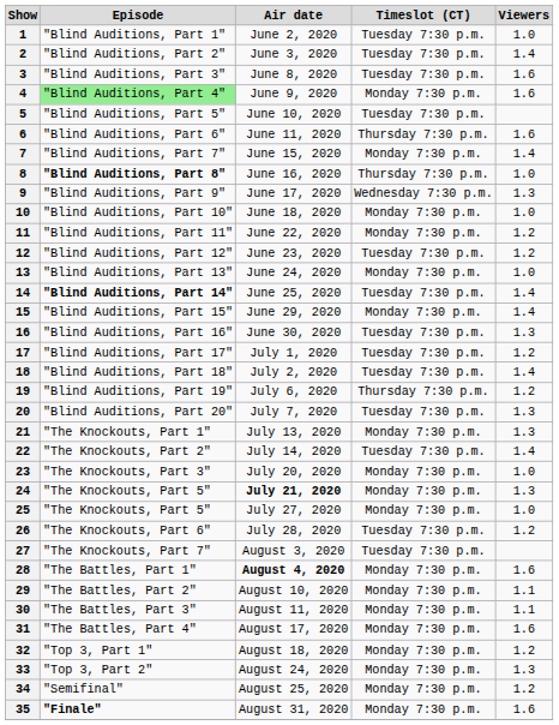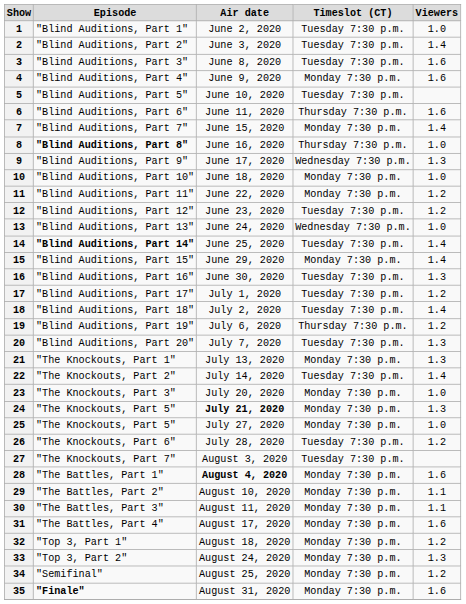 <table class="wikitable" style="text-align:center">
 <tr>
 <th style="background:#dcdcdc; color:black;">Show</th>
 <th style="background:#dcdcdc; color:black;">Episode</th>
 <th style="background:#dcdcdc; color:black;">Air date</th>
 <th style="background:#dcdcdc; color:black;">Timeslot (CT)</th>
 <th style="background:#dcdcdc; color:black;">Viewers<br></th>
 </tr>
 <tr>
 <th>1</th>
 <td style="text-align:left;">"Blind Auditions, Part 1"</td>
 <td>June 2, 2020</td>
 <td>Tuesday 7:30 p.m.</td>
 <td>1.0</td>
 </tr>
 <tr>
 <th>2</th>
 <td style="text-align:left;">"Blind Auditions, Part 2"</td>
 <td>June 3, 2020</td>
 <td>Tuesday 7:30 p.m.</td>
 <td>1.4</td>
 </tr>
 <tr>
 <th>3</th>
 <td style="text-align:left;">"Blind Auditions, Part 3"</td>
 <td>June 8, 2020</td>
 <td>Tuesday 7:30 p.m.</td>
 <td>1.6</td>
 </tr>
 <tr>
 <th>4</th>
-<td style="background: lightgreen; text-align:left;">"Blind Auditions, Part 4"</td>
+<td style="text-align:left;">"Blind Auditions, Part 4"</td>
 <td>June 9, 2020</td>
 <td>Monday 7:30 p.m.</td>
 <td>1.6</td>
 </tr>
 <tr>
 <th>5</th>
 <td style="text-align:left;">"Blind Auditions, Part 5"</td>
 <td>June 10, 2020</td>
 <td>Tuesday 7:30 p.m.</td>
 <td></td>
 </tr>
 <tr>
 <th>6</th>
 <td style="text-align:left;">"Blind Auditions, Part 6"</td>
 <td>June 11, 2020</td>
 <td>Thursday 7:30 p.m.</td>
 <td>1.6</td>
 </tr>
 <tr>
 <th>7</th>
 <td style="text-align:left;">"Blind Auditions, Part 7"</td>
 <td>June 15, 2020</td>
 <td>Monday 7:30 p.m.</td>
 <td>1.4</td>
 </tr>
 <tr>
 <th>8</th>
 <td style="text-align:left;"><strong>"Blind Auditions, Part 8"</strong></td>
 <td>June 16, 2020</td>
 <td>Thursday 7:30 p.m.</td>
 <td>1.0</td>
 </tr>
 <tr>
 <th>9</th>
 <td style="text-align:left;">"Blind Auditions, Part 9"</td>
 <td>June 17, 2020</td>
 <td>Wednesday 7:30 p.m.</td>
 <td>1.3</td>
 </tr>
 <tr>
 <th>10</th>
 <td style="text-align:left;">"Blind Auditions, Part 10"</td>
 <td>June 18, 2020</td>
 <td>Monday 7:30 p.m.</td>
 <td>1.0</td>
 </tr>
 <tr>
 <th>11</th>
 <td style="text-align:left;">"Blind Auditions, Part 11"</td>
 <td>June 22, 2020</td>
 <td>Monday 7:30 p.m.</td>
 <td>1.2</td>
 </tr>
 <tr>
 <th>12</th>
 <td style="text-align:left;">"Blind Auditions, Part 12"</td>
 <td>June 23, 2020</td>
 <td>Tuesday 7:30 p.m.</td>
 <td>1.2</td>
 </tr>
 <tr>
 <th>13</th>
 <td style="text-align:left;">"Blind Auditions, Part 13"</td>
 <td>June 24, 2020</td>
-<td>Monday 7:30 p.m.</td>
+<td>Wednesday 7:30 p.m.</td>
 <td>1.0</td>
 </tr>
 <tr>
 <th>14</th>
 <td style="text-align:left;"><strong>"Blind Auditions, Part 14"</strong></td>
 <td>June 25, 2020</td>
 <td>Tuesday 7:30 p.m.</td>
 <td>1.4</td>
 </tr>
 <tr>
 <th>15</th>
 <td style="text-align:left;">"Blind Auditions, Part 15"</td>
 <td>June 29, 2020</td>
 <td>Monday 7:30 p.m.</td>
 <td>1.4</td>
 </tr>
 <tr>
 <th>16</th>
 <td style="text-align:left;">"Blind Auditions, Part 16"</td>
 <td>June 30, 2020</td>
 <td>Tuesday 7:30 p.m.</td>
 <td>1.3</td>
 </tr>
 <tr>
 <th>17</th>
 <td style="text-align:left;">"Blind Auditions, Part 17"</td>
 <td>July 1, 2020</td>
 <td>Tuesday 7:30 p.m.</td>
 <td>1.2</td>
 </tr>
 <tr>
 <th>18</th>
 <td style="text-align:left;">"Blind Auditions, Part 18"</td>
 <td>July 2, 2020</td>
 <td>Tuesday 7:30 p.m.</td>
 <td>1.4</td>
 </tr>
 <tr>
 <th>19</th>
 <td style="text-align:left;">"Blind Auditions, Part 19"</td>
 <td>July 6, 2020</td>
 <td>Thursday 7:30 p.m.</td>
 <td>1.2</td>
 </tr>
 <tr>
 <th>20</th>
 <td style="text-align:left;">"Blind Auditions, Part 20"</td>
 <td>July 7, 2020</td>
 <td>Tuesday 7:30 p.m.</td>
 <td>1.3</td>
 </tr>
 <tr>
 <th>21</th>
 <td style="text-align:left;">"The Knockouts, Part 1"</td>
 <td>July 13, 2020</td>
 <td>Monday 7:30 p.m.</td>
 <td>1.3</td>
 </tr>
 <tr>
 <th>22</th>
 <td style="text-align:left;">"The Knockouts, Part 2"</td>
 <td>July 14, 2020</td>
 <td>Tuesday 7:30 p.m.</td>
 <td>1.4</td>
 </tr>
 <tr>
 <th>23</th>
 <td style="text-align:left;">"The Knockouts, Part 3"</td>
 <td>July 20, 2020</td>
 <td>Monday 7:30 p.m.</td>
 <td>1.0</td>
 </tr>
 <tr>
 <th>24</th>
 <td style="text-align:left;">"The Knockouts, Part 5"</td>
 <td><strong>July 21, 2020</strong></td>
 <td>Monday 7:30 p.m.</td>
 <td>1.3</td>
 </tr>
 <tr>
 <th>25</th>
 <td style="text-align:left;">"The Knockouts, Part 5"</td>
 <td>July 27, 2020</td>
 <td>Monday 7:30 p.m.</td>
 <td>1.0</td>
 </tr>
 <tr>
 <th>26</th>
 <td style="text-align:left;">"The Knockouts, Part 6"</td>
 <td>July 28, 2020</td>
 <td>Tuesday 7:30 p.m.</td>
 <td>1.2</td>
 </tr>
 <tr>
 <th>27</th>
 <td style="text-align:left;">"The Knockouts, Part 7"</td>
 <td>August 3, 2020</td>
 <td>Tuesday 7:30 p.m.</td>
 <td></td>
 </tr>
 <tr>
 <th>28</th>
 <td style="text-align:left;">"The Battles, Part 1"</td>
 <td><strong>August 4, 2020</strong></td>
 <td>Monday 7:30 p.m.</td>
 <td>1.6</td>
 </tr>
 <tr>
 <th>29</th>
 <td style="text-align:left;">"The Battles, Part 2"</td>
 <td>August 10, 2020</td>
 <td>Monday 7:30 p.m.</td>
 <td>1.1</td>
 </tr>
 <tr>
 <th>30</th>
 <td style="text-align:left;">"The Battles, Part 3"</td>
 <td>August 11, 2020</td>
 <td>Monday 7:30 p.m.</td>
 <td>1.1</td>
 </tr>
 <tr>
 <th>31</th>
 <td style="text-align:left;">"The Battles, Part 4"</td>
 <td>August 17, 2020</td>
 <td>Monday 7:30 p.m.</td>
 <td>1.6</td>
 </tr>
 <tr>
 <th>32</th>
 <td style="text-align:left;">"Top 3, Part 1"</td>
 <td>August 18, 2020</td>
 <td>Monday 7:30 p.m.</td>
 <td>1.2</td>
 </tr>
 <tr>
 <th>33</th>
 <td style="text-align:left;">"Top 3, Part 2"</td>
 <td>August 24, 2020</td>
 <td>Monday 7:30 p.m.</td>
 <td>1.3</td>
 </tr>
 <tr>
 <th>34</th>
 <td style="text-align:left;">"Semifinal"</td>
 <td>August 25, 2020</td>
 <td>Monday 7:30 p.m.</td>
 <td>1.2</td>
 </tr>
 <tr>
 <th>35</th>
 <td style="text-align:left;"><strong>"Finale"</strong></td>
 <td>August 31, 2020</td>
 <td>Monday 7:30 p.m.</td>
 <td>1.6</td>
 </tr>
 <tr>
 </tr>
 </table>
